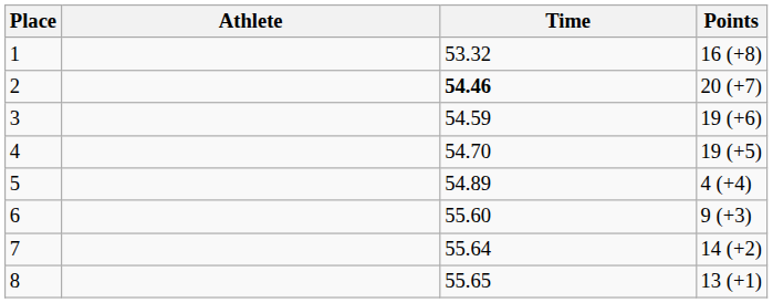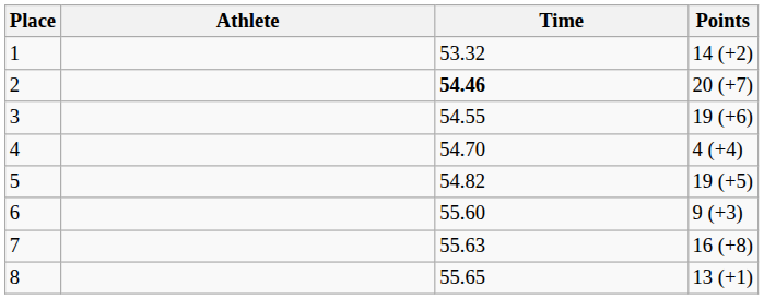 <table class="wikitable sortable">
 <tr>
 <th>Place</th>
 <th style="width:18em">Athlete</th>
 <th style="width:12em">Time</th>
 <th>Points</th>
 </tr>
 <tr>
 <td>1</td>
 <td></td>
 <td>53.32 </td>
-<td>16 (+8)</td>
+<td>14 (+2)</td>
 </tr>
 <tr>
 <td>2</td>
 <td></td>
 <td><strong>54.46</strong></td>
 <td>20 (+7)</td>
 </tr>
 <tr>
 <td>3</td>
 <td></td>
-<td>54.59</td>
+<td>54.55</td>
 <td>19 (+6)</td>
 </tr>
 <tr>
 <td>4</td>
 <td></td>
 <td>54.70</td>
-<td>19 (+5)</td>
+<td>4 (+4)</td>
 </tr>
 <tr>
 <td>5</td>
 <td></td>
-<td>54.89</td>
-<td>4 (+4)</td>
+<td>54.82</td>
+<td>19 (+5)</td>
 </tr>
 <tr>
 <td>6</td>
 <td></td>
 <td>55.60</td>
 <td>9 (+3)</td>
 </tr>
 <tr>
 <td>7</td>
 <td></td>
-<td>55.64</td>
-<td>14 (+2)</td>
+<td>55.63</td>
+<td>16 (+8)</td>
 </tr>
 <tr>
 <td>8</td>
 <td></td>
 <td>55.65</td>
 <td>13 (+1)</td>
 </tr>
 </table>
